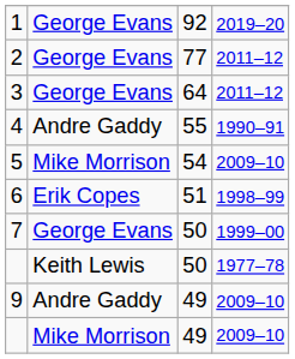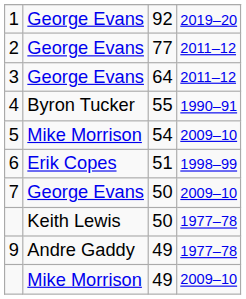 <table class="wikitable">
 <tr>
 </tr>
 <tr>
 <td>1</td>
 <td><a href='#'>George Evans</a></td>
 <td>92</td>
 <td style="font-size:80%;"><a href='#'>2019–20</a></td>
 </tr>
 <tr>
 <td>2</td>
 <td><a href='#'>George Evans</a></td>
 <td>77</td>
 <td style="font-size:80%;"><a href='#'>2011–12</a></td>
 </tr>
 <tr>
 <td>3</td>
 <td><a href='#'>George Evans</a></td>
 <td>64</td>
 <td style="font-size:80%;"><a href='#'>2011–12</a></td>
 </tr>
 <tr>
 <td>4</td>
-<td>Andre Gaddy</td>
+<td>Byron Tucker</td>
 <td>55</td>
 <td style="font-size:80%;"><a href='#'>1990–91</a></td>
 </tr>
 <tr>
 <td>5</td>
 <td><a href='#'>Mike Morrison</a></td>
 <td>54</td>
 <td style="font-size:80%;"><a href='#'>2009–10</a></td>
 </tr>
 <tr>
 <td>6</td>
 <td><a href='#'>Erik Copes</a></td>
 <td>51</td>
 <td style="font-size:80%;"><a href='#'>1998–99</a></td>
 </tr>
 <tr>
 <td>7</td>
 <td><a href='#'>George Evans</a></td>
 <td>50</td>
-<td style="font-size:80%;"><a href='#'>1999–00</a></td>
+<td style="font-size:80%;"><a href='#'>2009–10</a></td>
 </tr>
 <tr>
 <td></td>
 <td>Keith Lewis</td>
 <td>50</td>
 <td style="font-size:80%;"><a href='#'>1977–78</a></td>
 </tr>
 <tr>
 <td>9</td>
 <td>Andre Gaddy</td>
 <td>49</td>
-<td style="font-size:80%;"><a href='#'>2009–10</a></td>
+<td style="font-size:80%;"><a href='#'>1977–78</a></td>
 </tr>
 <tr>
 <td></td>
 <td><a href='#'>Mike Morrison</a></td>
 <td>49</td>
 <td style="font-size:80%;"><a href='#'>2009–10</a></td>
 </tr>
 </table>
